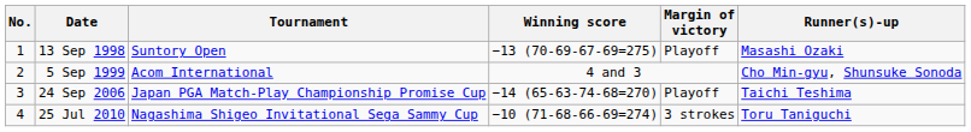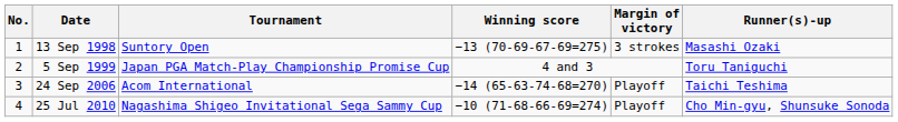 <table class="wikitable" style="font-size:95%;">
 <tr>
 <th>No.</th>
 <th>Date</th>
 <th>Tournament</th>
 <th>Winning score</th>
 <th>Margin of<br>victory</th>
 <th>Runner(s)-up</th>
 </tr>
 <tr>
 <td align=center>1</td>
 <td align=right>13 Sep <a href='#'>1998</a></td>
 <td><a href='#'>Suntory Open</a></td>
 <td>−13 (70-69-67-69=275)</td>
-<td>Playoff</td>
+<td>3 strokes</td>
 <td> <a href='#'>Masashi Ozaki</a></td>
 </tr>
 <tr>
 <td align=center>2</td>
 <td align=right>5 Sep <a href='#'>1999</a></td>
-<td><a href='#'>Acom International</a></td>
+<td><a href='#'>Japan PGA Match-Play Championship Promise Cup</a></td>
 <td colspan=2 align=center>4 and 3</td>
-<td> <a href='#'>Cho Min-gyu</a>,  <a href='#'>Shunsuke Sonoda</a></td>
+<td> <a href='#'>Toru Taniguchi</a></td>
 </tr>
 <tr>
 <td align=center>3</td>
 <td align=right>24 Sep <a href='#'>2006</a></td>
-<td><a href='#'>Japan PGA Match-Play Championship Promise Cup</a></td>
+<td><a href='#'>Acom International</a></td>
 <td>−14 (65-63-74-68=270)</td>
 <td>Playoff</td>
 <td> <a href='#'>Taichi Teshima</a></td>
 </tr>
 <tr>
 <td align=center>4</td>
 <td align=right>25 Jul <a href='#'>2010</a></td>
 <td><a href='#'>Nagashima Shigeo Invitational Sega Sammy Cup</a></td>
 <td>−10 (71-68-66-69=274)</td>
-<td>3 strokes</td>
-<td> <a href='#'>Toru Taniguchi</a></td>
+<td>Playoff</td>
+<td> <a href='#'>Cho Min-gyu</a>,  <a href='#'>Shunsuke Sonoda</a></td>
 </tr>
 </table>
